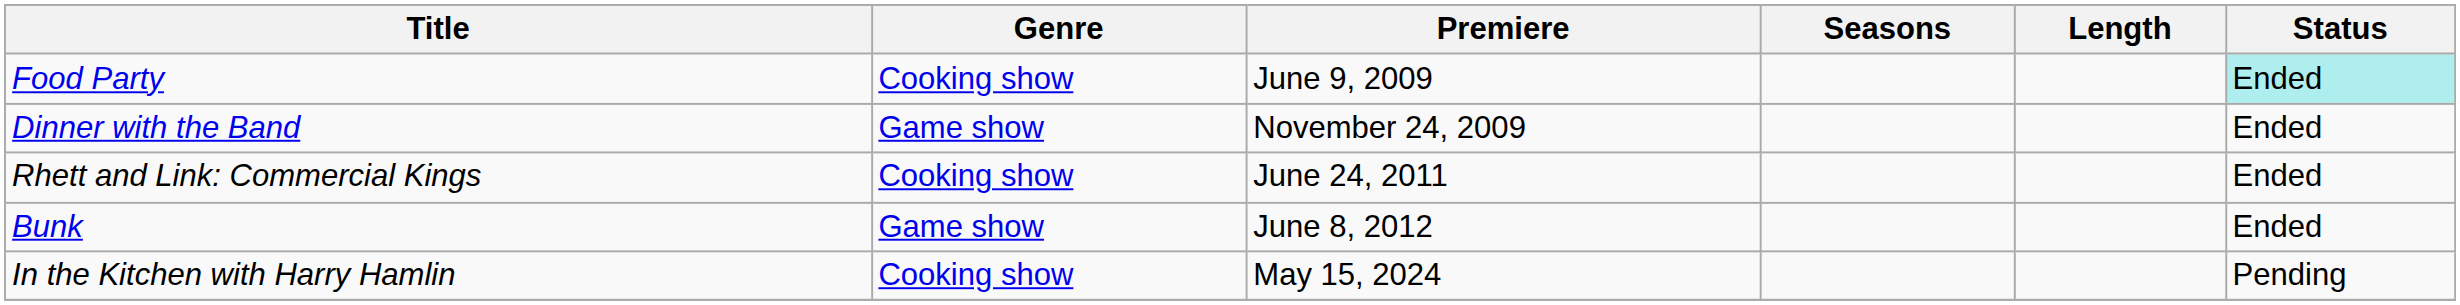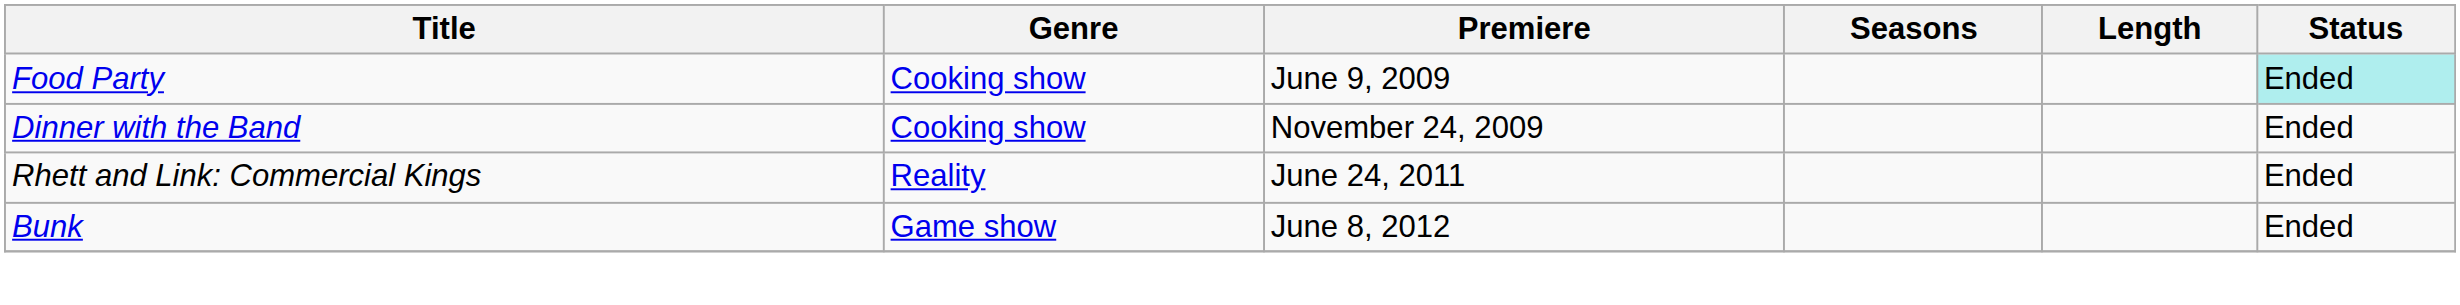 <table class="wikitable sortable" style="width:100%">
 <tr>
 <th>Title</th>
 <th>Genre</th>
 <th>Premiere</th>
 <th>Seasons</th>
 <th>Length</th>
 <th>Status</th>
 </tr>
 <tr>
 <td><em><a href='#'>Food Party</a></em></td>
 <td><a href='#'>Cooking show</a></td>
 <td>June 9, 2009</td>
 <td></td>
 <td></td>
 <td style="background: paleturquoise;">Ended</td>
 </tr>
 <tr>
 <td><em><a href='#'>Dinner with the Band</a></em></td>
-<td><a href='#'>Game show</a></td>
+<td><a href='#'>Cooking show</a></td>
 <td>November 24, 2009</td>
 <td></td>
 <td></td>
 <td>Ended</td>
 </tr>
 <tr>
 <td><em>Rhett and Link: Commercial Kings</em></td>
-<td><a href='#'>Cooking show</a></td>
+<td><a href='#'>Reality</a></td>
 <td>June 24, 2011</td>
 <td></td>
 <td></td>
 <td>Ended</td>
 </tr>
 <tr>
 <td><em><a href='#'>Bunk</a></em></td>
 <td><a href='#'>Game show</a></td>
 <td>June 8, 2012</td>
 <td></td>
 <td></td>
 <td>Ended</td>
 </tr>
 <tr>
-<td><em>In the Kitchen with Harry Hamlin</em></td>
-<td><a href='#'>Cooking show</a></td>
-<td>May 15, 2024</td>
-<td></td>
-<td></td>
-<td>Pending</td>
-</tr>
-<tr>
 </tr>
 </table>
